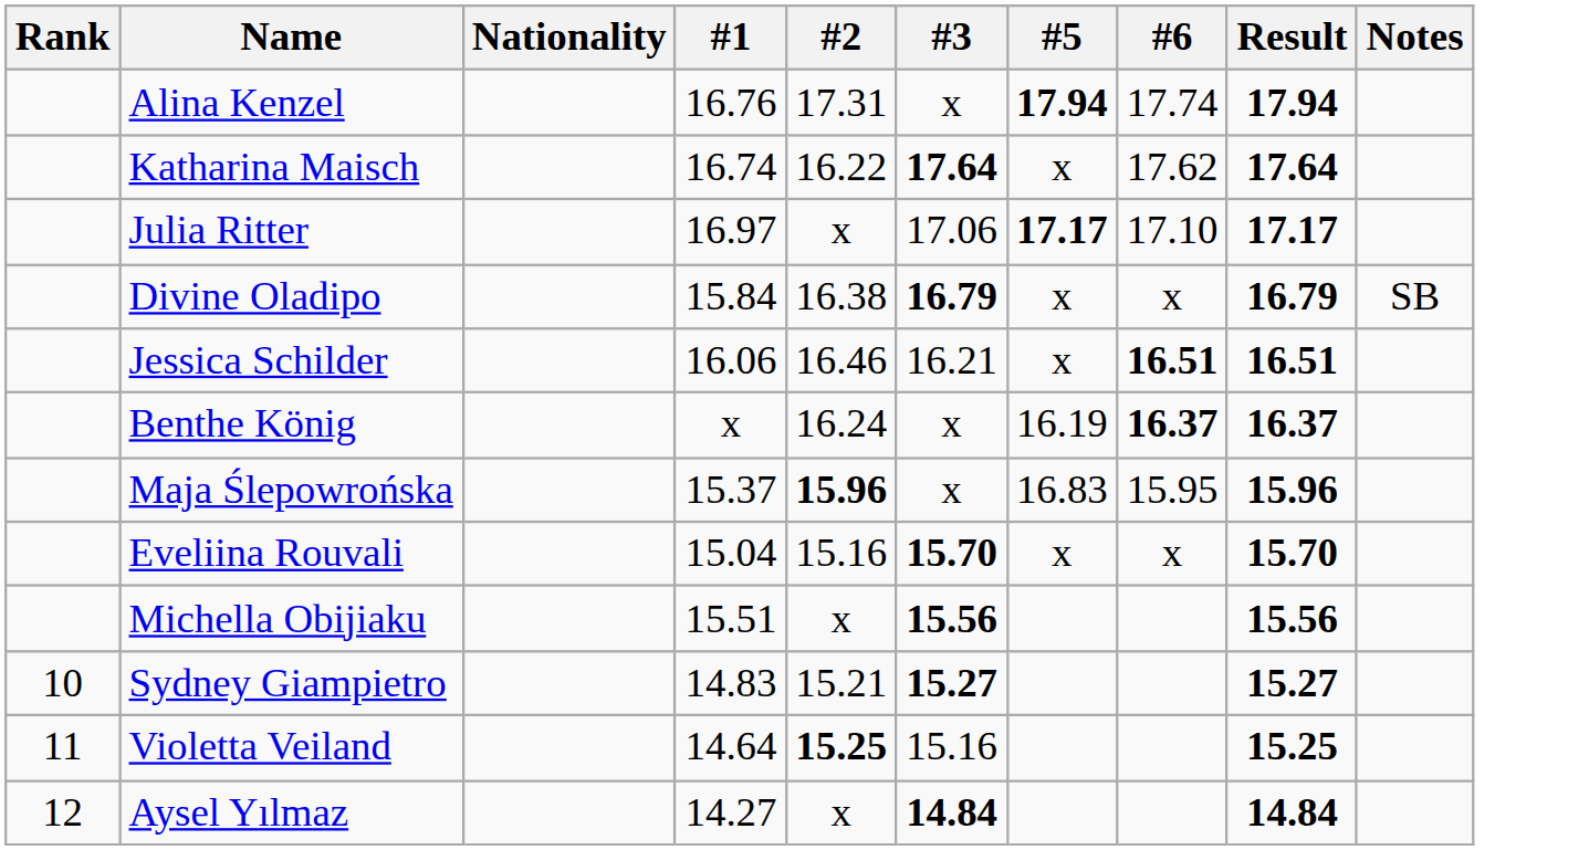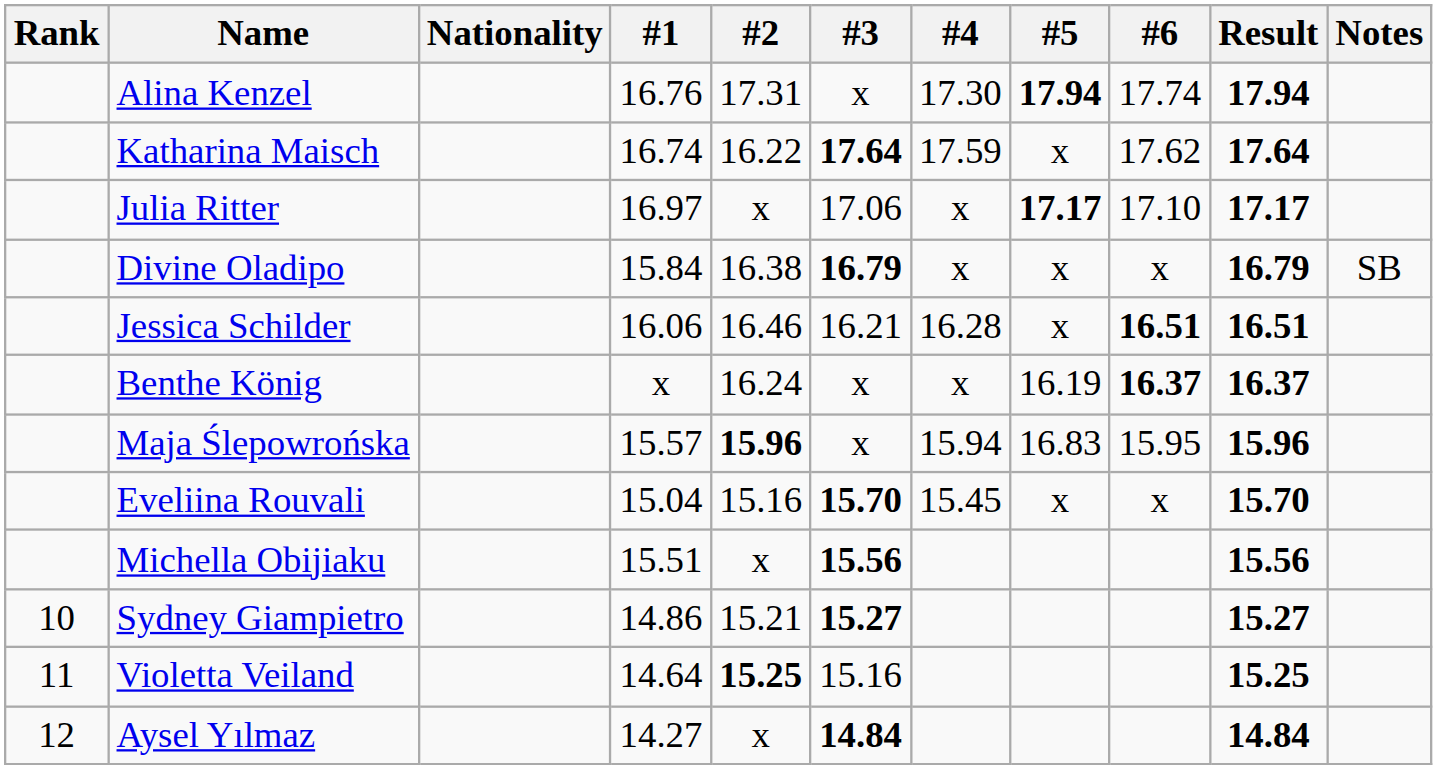 <table class="wikitable sortable" style="text-align:center">
 <tr>
 <th>Rank</th>
 <th>Name</th>
 <th>Nationality</th>
 <th>#1</th>
 <th>#2</th>
 <th>#3</th>
+<th>#4</th>
 <th>#5</th>
 <th>#6</th>
 <th>Result</th>
 <th>Notes</th>
 </tr>
 <tr>
 <td></td>
 <td align=left><a href='#'>Alina Kenzel</a></td>
 <td align=left></td>
 <td>16.76</td>
 <td>17.31</td>
 <td>x</td>
+<td>17.30</td>
 <td><strong>17.94</strong></td>
 <td>17.74</td>
 <td><strong>17.94</strong></td>
 <td></td>
 </tr>
 <tr>
 <td></td>
 <td align=left><a href='#'>Katharina Maisch</a></td>
 <td align=left></td>
 <td>16.74</td>
 <td>16.22</td>
 <td><strong>17.64</strong></td>
+<td>17.59</td>
 <td>x</td>
 <td>17.62</td>
 <td><strong>17.64</strong></td>
 <td></td>
 </tr>
 <tr>
 <td></td>
 <td align=left><a href='#'>Julia Ritter</a></td>
 <td align=left></td>
 <td>16.97</td>
 <td>x</td>
 <td>17.06</td>
+<td>x</td>
 <td><strong>17.17</strong></td>
 <td>17.10</td>
 <td><strong>17.17</strong></td>
 <td></td>
 </tr>
 <tr>
 <td></td>
 <td align=left><a href='#'>Divine Oladipo</a></td>
 <td align=left></td>
 <td>15.84</td>
 <td>16.38</td>
 <td><strong>16.79</strong></td>
 <td>x</td>
 <td>x</td>
+<td>x</td>
 <td><strong>16.79</strong></td>
 <td>SB</td>
 </tr>
 <tr>
 <td></td>
 <td align=left><a href='#'>Jessica Schilder</a></td>
 <td align=left></td>
 <td>16.06</td>
 <td>16.46</td>
 <td>16.21</td>
+<td>16.28</td>
 <td>x</td>
 <td><strong>16.51</strong></td>
 <td><strong>16.51</strong></td>
 <td></td>
 </tr>
 <tr>
 <td></td>
 <td align=left><a href='#'>Benthe König</a></td>
 <td align=left></td>
 <td>x</td>
 <td>16.24</td>
 <td>x</td>
+<td>x</td>
 <td>16.19</td>
 <td><strong>16.37</strong></td>
 <td><strong>16.37</strong></td>
 <td></td>
 </tr>
 <tr>
 <td></td>
 <td align=left><a href='#'>Maja Ślepowrońska</a></td>
 <td align=left></td>
-<td>15.37</td>
+<td>15.57</td>
 <td><strong>15.96</strong></td>
 <td>x</td>
+<td>15.94</td>
 <td>16.83</td>
 <td>15.95</td>
 <td><strong>15.96</strong></td>
 <td></td>
 </tr>
 <tr>
 <td></td>
 <td align=left><a href='#'>Eveliina Rouvali</a></td>
 <td align=left></td>
 <td>15.04</td>
 <td>15.16</td>
 <td><strong>15.70</strong></td>
+<td>15.45</td>
 <td>x</td>
 <td>x</td>
 <td><strong>15.70</strong></td>
 <td></td>
 </tr>
 <tr>
 <td></td>
 <td align=left><a href='#'>Michella Obijiaku</a></td>
 <td align=left></td>
 <td>15.51</td>
 <td>x</td>
 <td><strong>15.56</strong></td>
 <td></td>
 <td></td>
+<td></td>
 <td><strong>15.56</strong></td>
 <td></td>
 </tr>
 <tr>
 <td>10</td>
 <td align=left><a href='#'>Sydney Giampietro</a></td>
 <td align=left></td>
-<td>14.83</td>
+<td>14.86</td>
 <td>15.21</td>
 <td><strong>15.27</strong></td>
+<td></td>
 <td></td>
 <td></td>
 <td><strong>15.27</strong></td>
 <td></td>
 </tr>
 <tr>
 <td>11</td>
 <td align=left><a href='#'>Violetta Veiland</a></td>
 <td align=left></td>
 <td>14.64</td>
 <td><strong>15.25</strong></td>
 <td>15.16</td>
 <td></td>
 <td></td>
+<td></td>
 <td><strong>15.25</strong></td>
 <td></td>
 </tr>
 <tr>
 <td>12</td>
 <td align=left><a href='#'>Aysel Yılmaz</a></td>
 <td align=left></td>
 <td>14.27</td>
 <td>x</td>
 <td><strong>14.84</strong></td>
 <td></td>
 <td></td>
+<td></td>
 <td><strong>14.84</strong></td>
 <td></td>
 </tr>
 </table>
